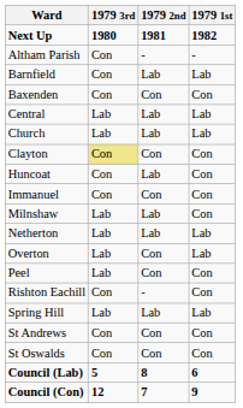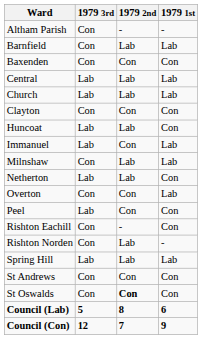 <table class="wikitable">
 <tr>
 <th><strong>Ward</strong></th>
 <th>1979 <small> 3rd  </small></th>
 <th>1979 <small>2nd</small></th>
 <th>1979 <small>1st</small></th>
-</tr>
-<tr>
-<td><strong>Next Up</strong></td>
-<td><strong>1980</strong></td>
-<td><strong>1981</strong></td>
-<td><strong>1982</strong></td>
 </tr>
 <tr>
 <td>Altham Parish</td>
 <td>Con</td>
 <td>-</td>
 <td>-</td>
 </tr>
 <tr>
 <td>Barnfield</td>
 <td>Con</td>
 <td>Lab</td>
 <td>Lab</td>
 </tr>
 <tr>
 <td>Baxenden</td>
 <td>Con</td>
 <td>Con</td>
 <td>Con</td>
 </tr>
 <tr>
 <td>Central</td>
 <td>Lab</td>
 <td>Lab</td>
 <td>Lab</td>
 </tr>
 <tr>
 <td>Church</td>
 <td>Lab</td>
 <td>Lab</td>
 <td>Lab</td>
 </tr>
 <tr>
 <td>Clayton</td>
-<td style="background: khaki;">Con</td>
+<td>Con</td>
 <td>Con</td>
 <td>Con</td>
 </tr>
 <tr>
 <td>Huncoat</td>
-<td>Con</td>
+<td>Lab</td>
 <td>Lab</td>
 <td>Con</td>
 </tr>
 <tr>
 <td>Immanuel</td>
+<td>Lab</td>
 <td>Con</td>
-<td>Con</td>
-<td>Con</td>
+<td>Lab</td>
 </tr>
 <tr>
 <td>Milnshaw</td>
+<td>Con</td>
+<td>Lab</td>
+<td>Lab</td>
+</tr>
+<tr>
+<td>Netherton</td>
 <td>Lab</td>
 <td>Lab</td>
 <td>Con</td>
 </tr>
 <tr>
-<td>Netherton</td>
-<td>Lab</td>
-<td>Lab</td>
-<td>Lab</td>
-</tr>
-<tr>
 <td>Overton</td>
-<td>Lab</td>
+<td>Con</td>
 <td>Con</td>
 <td>Lab</td>
 </tr>
 <tr>
 <td>Peel</td>
 <td>Lab</td>
 <td>Con</td>
 <td>Con</td>
 </tr>
 <tr>
 <td>Rishton Eachill</td>
 <td>Con</td>
 <td>-</td>
 <td>Con</td>
 </tr>
 <tr>
+<td>Rishton Norden</td>
+<td>Con</td>
+<td>Lab</td>
+<td>-</td>
+</tr>
+<tr>
 <td>Spring Hill</td>
 <td>Lab</td>
 <td>Lab</td>
 <td>Lab</td>
 </tr>
 <tr>
 <td>St Andrews</td>
 <td>Con</td>
 <td>Con</td>
 <td>Con</td>
 </tr>
 <tr>
 <td>St Oswalds</td>
 <td>Con</td>
-<td>Con</td>
+<td><strong>Con</strong></td>
 <td>Con</td>
 </tr>
 <tr>
 <td><strong>Council (Lab)</strong></td>
 <td><strong>5</strong></td>
 <td><strong>8</strong></td>
 <td><strong>6</strong></td>
 </tr>
 <tr>
 <td><strong>Council (Con)</strong></td>
 <td><strong>12</strong></td>
 <td><strong>7</strong></td>
 <td><strong>9</strong></td>
 </tr>
 </table>
